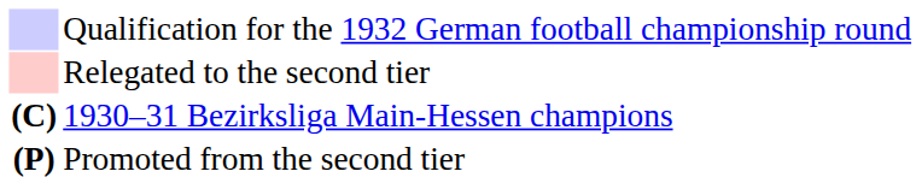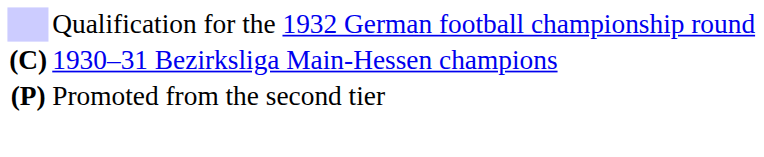 <table style="border: 1px solid #ffffff; background-color: #ffffff" cellspacing="1" cellpadding="1">
 <tr>
 <td bgcolor="#ccccff" width="20"></td>
 <td>Qualification for the <a href='#'>1932 German football championship round</a></td>
-</tr>
-<tr>
-<td bgcolor="#ffcccc"></td>
-<td>Relegated to the second tier</td>
 </tr>
 <tr>
 <th>(C)</th>
 <td><a href='#'>1930–31 Bezirksliga Main-Hessen champions</a></td>
 </tr>
 <tr>
 <th>(P)</th>
 <td>Promoted from the second tier</td>
 </tr>
 </table>
